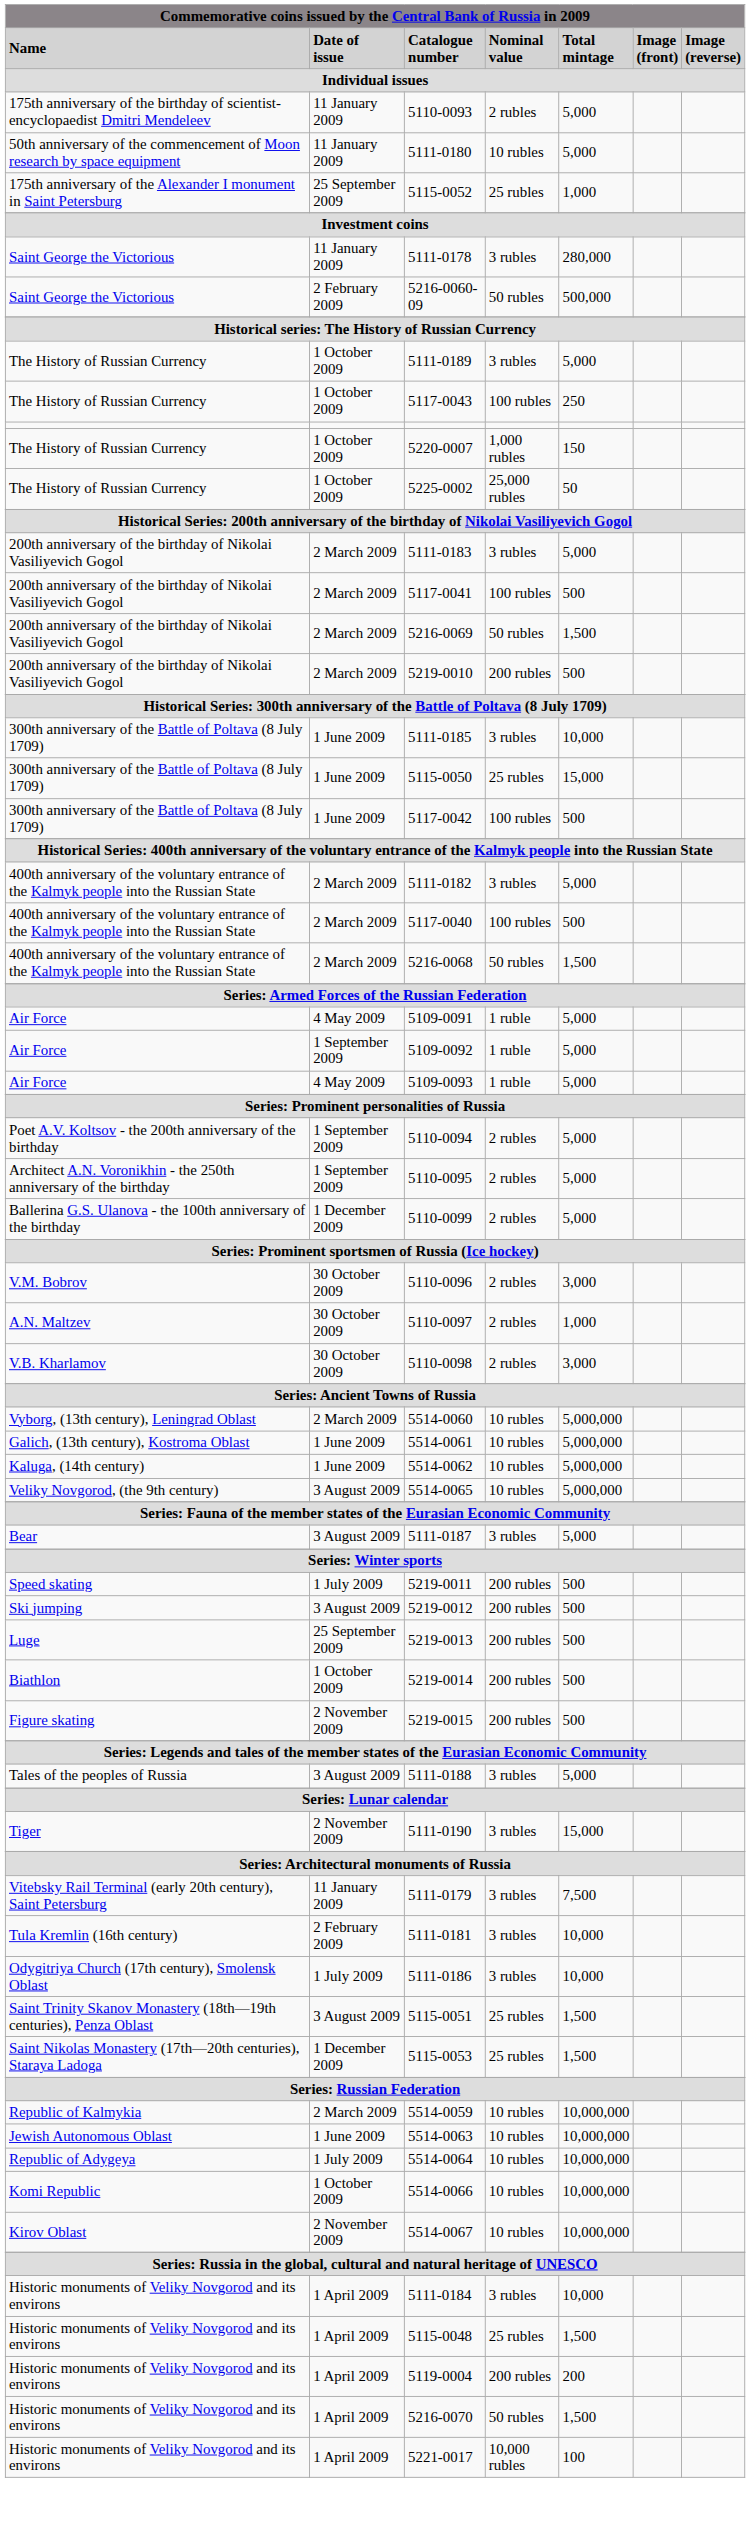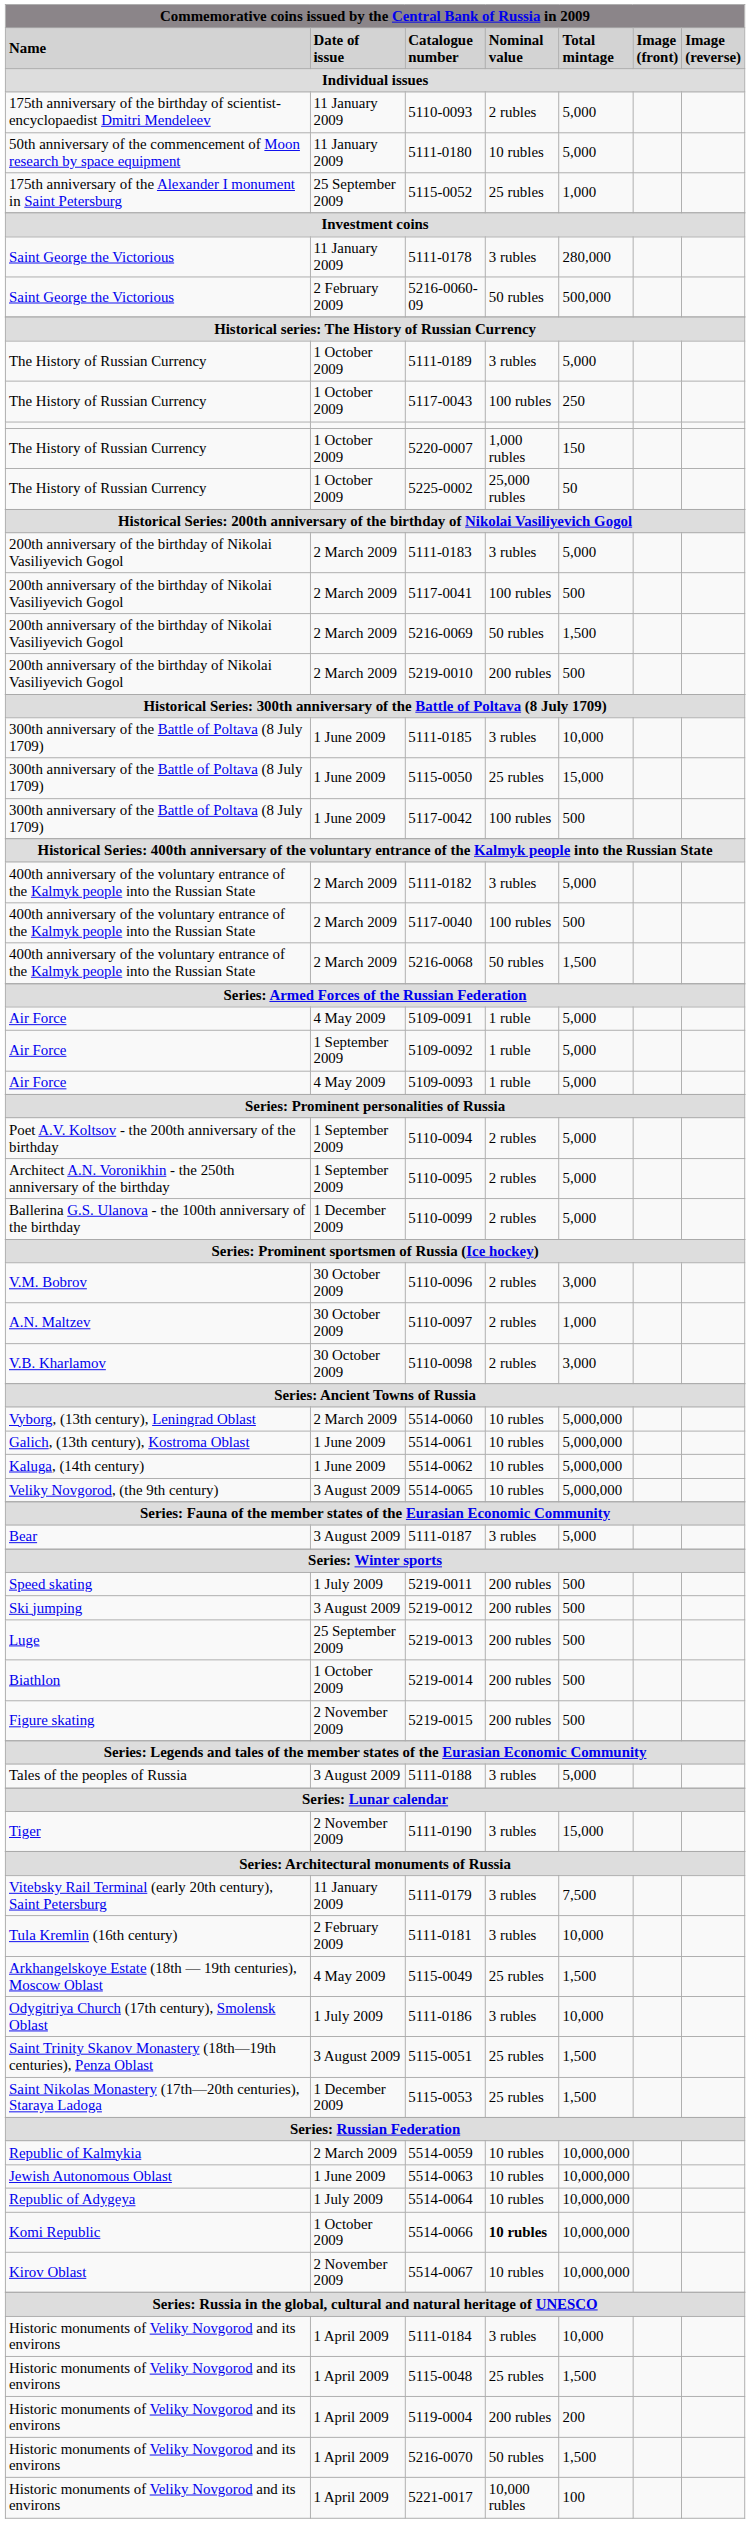 <table class="wikitable" style="width: 90%; border: #999 solid 1px; text-align: lcenter; margin-bottom: 0; margin: 1em auto 1em auto">
 <tr>
 <th colspan="7" style="background: #8B8589;"><strong>Commemorative coins issued by the <a href='#'>Central Bank of Russia</a> in 2009</strong></th>
 </tr>
 <tr style="font-weight:bold; background-color:#D3D3D3">
 <td><strong>Name</strong></td>
 <td><strong>Date of<br>issue</strong></td>
 <td><strong>Catalogue<br>number</strong></td>
 <td><strong>Nominal<br>value</strong></td>
 <td><strong>Total<br>mintage</strong></td>
 <td><strong>Image<br>(front)</strong></td>
 <td><strong>Image<br>(reverse)</strong></td>
 </tr>
 <tr style="font-weight:bold; background-color:#DDDDDD">
 <td colspan="7" style="text-align: center;">Individual issues</td>
 </tr>
 <tr>
 <td>175th anniversary of the birthday of scientist-encyclopaedist <a href='#'>Dmitri Mendeleev</a></td>
 <td>11 January 2009</td>
 <td>5110-0093</td>
 <td>2 rubles</td>
 <td>5,000</td>
 <td></td>
 <td></td>
 </tr>
 <tr>
 <td>50th anniversary of the commencement of <a href='#'>Moon</a> <a href='#'>research by space equipment</a></td>
 <td>11 January 2009</td>
 <td>5111-0180</td>
 <td>10 rubles</td>
 <td>5,000</td>
 <td></td>
 <td></td>
 </tr>
 <tr>
 <td>175th anniversary of the <a href='#'>Alexander I monument</a> in <a href='#'>Saint Petersburg</a></td>
 <td>25 September 2009</td>
 <td>5115-0052</td>
 <td>25 rubles</td>
 <td>1,000</td>
 <td></td>
 <td></td>
 </tr>
 <tr>
 </tr>
 <tr style="font-weight:bold; background-color:#DDDDDD">
 <td colspan="7" style="text-align: center;">Investment coins</td>
 </tr>
 <tr>
 <td><a href='#'>Saint George the Victorious</a></td>
 <td>11 January 2009</td>
 <td>5111-0178</td>
 <td>3 rubles</td>
 <td>280,000</td>
 <td></td>
 <td></td>
 </tr>
 <tr>
 <td><a href='#'>Saint George the Victorious</a></td>
 <td>2 February 2009</td>
 <td>5216-0060-09</td>
 <td>50 rubles</td>
 <td>500,000</td>
 <td></td>
 <td></td>
 </tr>
 <tr>
 </tr>
 <tr style="font-weight:bold; background-color:#DDDDDD">
 <td colspan="7" style="text-align: center;">Historical series: The History of Russian Currency</td>
 </tr>
 <tr>
 <td>The History of Russian Currency</td>
 <td>1 October 2009</td>
 <td>5111-0189</td>
 <td>3 rubles</td>
 <td>5,000</td>
 <td></td>
 <td></td>
 </tr>
 <tr>
 <td>The History of Russian Currency</td>
 <td>1 October 2009</td>
 <td>5117-0043</td>
 <td>100 rubles</td>
 <td>250</td>
 <td></td>
 <td></td>
 </tr>
 <tr>
 <td></td>
 <td></td>
 <td></td>
 <td></td>
 <td></td>
 <td></td>
 <td></td>
 </tr>
 <tr>
 <td>The History of Russian Currency</td>
 <td>1 October 2009</td>
 <td>5220-0007</td>
 <td>1,000 rubles</td>
 <td>150</td>
 <td></td>
 <td></td>
 </tr>
 <tr>
 <td>The History of Russian Currency</td>
 <td>1 October 2009</td>
 <td>5225-0002</td>
 <td>25,000 rubles</td>
 <td>50</td>
 <td></td>
 <td></td>
 </tr>
 <tr>
 </tr>
 <tr style="font-weight:bold; background-color:#DDDDDD">
 <td colspan="7" style="text-align: center;">Historical Series: 200th anniversary of the birthday of <a href='#'>Nikolai Vasiliyevich Gogol</a></td>
 </tr>
 <tr>
 <td>200th anniversary of the birthday of Nikolai Vasiliyevich Gogol</td>
 <td>2 March 2009</td>
 <td>5111-0183</td>
 <td>3 rubles</td>
 <td>5,000</td>
 <td></td>
 <td></td>
 </tr>
 <tr>
 <td>200th anniversary of the birthday of Nikolai Vasiliyevich Gogol</td>
 <td>2 March 2009</td>
 <td>5117-0041</td>
 <td>100 rubles</td>
 <td>500</td>
 <td></td>
 <td></td>
 </tr>
 <tr>
 <td>200th anniversary of the birthday of Nikolai Vasiliyevich Gogol</td>
 <td>2 March 2009</td>
 <td>5216-0069</td>
 <td>50 rubles</td>
 <td>1,500</td>
 <td></td>
 <td></td>
 </tr>
 <tr>
 <td>200th anniversary of the birthday of Nikolai Vasiliyevich Gogol</td>
 <td>2 March 2009</td>
 <td>5219-0010</td>
 <td>200 rubles</td>
 <td>500</td>
 <td></td>
 <td></td>
 </tr>
 <tr>
 </tr>
 <tr style="font-weight:bold; background-color:#DDDDDD">
 <td colspan="7" style="text-align: center;">Historical Series: 300th anniversary of the <a href='#'>Battle of Poltava</a> (8 July 1709)</td>
 </tr>
 <tr>
 <td>300th anniversary of the <a href='#'>Battle of Poltava</a> (8 July 1709)</td>
 <td>1 June 2009</td>
 <td>5111-0185</td>
 <td>3 rubles</td>
 <td>10,000</td>
 <td></td>
 <td></td>
 </tr>
 <tr>
 <td>300th anniversary of the <a href='#'>Battle of Poltava</a> (8 July 1709)</td>
 <td>1 June 2009</td>
 <td>5115-0050</td>
 <td>25 rubles</td>
 <td>15,000</td>
 <td></td>
 <td></td>
 </tr>
 <tr>
 <td>300th anniversary of the <a href='#'>Battle of Poltava</a> (8 July 1709)</td>
 <td>1 June 2009</td>
 <td>5117-0042</td>
 <td>100 rubles</td>
 <td>500</td>
 <td></td>
 <td></td>
 </tr>
 <tr>
 </tr>
 <tr style="font-weight:bold; background-color:#DDDDDD">
 <td colspan="7" style="text-align: center;">Historical Series: 400th anniversary of the voluntary entrance of the <a href='#'>Kalmyk people</a> into the Russian State</td>
 </tr>
 <tr>
 <td>400th anniversary of the voluntary entrance of the <a href='#'>Kalmyk people</a> into the Russian State</td>
 <td>2 March 2009</td>
 <td>5111-0182</td>
 <td>3 rubles</td>
 <td>5,000</td>
 <td></td>
 <td></td>
 </tr>
 <tr>
 <td>400th anniversary of the voluntary entrance of the <a href='#'>Kalmyk people</a> into the Russian State</td>
 <td>2 March 2009</td>
 <td>5117-0040</td>
 <td>100 rubles</td>
 <td>500</td>
 <td></td>
 <td></td>
 </tr>
 <tr>
 <td>400th anniversary of the voluntary entrance of the <a href='#'>Kalmyk people</a> into the Russian State</td>
 <td>2 March 2009</td>
 <td>5216-0068</td>
 <td>50 rubles</td>
 <td>1,500</td>
 <td></td>
 <td></td>
 </tr>
 <tr>
 </tr>
 <tr style="font-weight:bold; background-color:#DDDDDD">
 <td colspan="7" style="text-align: center;">Series: <a href='#'>Armed Forces of the Russian Federation</a></td>
 </tr>
 <tr>
 <td><a href='#'>Air Force</a></td>
 <td>4 May 2009</td>
 <td>5109-0091</td>
 <td>1 ruble</td>
 <td>5,000</td>
 <td></td>
 <td></td>
 </tr>
 <tr>
 <td><a href='#'>Air Force</a></td>
 <td>1 September 2009</td>
 <td>5109-0092</td>
 <td>1 ruble</td>
 <td>5,000</td>
 <td></td>
 <td></td>
 </tr>
 <tr>
 <td><a href='#'>Air Force</a></td>
 <td>4 May 2009</td>
 <td>5109-0093</td>
 <td>1 ruble</td>
 <td>5,000</td>
 <td></td>
 <td></td>
 </tr>
 <tr>
 </tr>
 <tr style="font-weight:bold; background-color:#DDDDDD">
 <td colspan="7" style="text-align: center;">Series: Prominent personalities of Russia</td>
 </tr>
 <tr>
 <td>Poet <a href='#'>A.V. Koltsov</a> - the 200th anniversary of the birthday</td>
 <td>1 September 2009</td>
 <td>5110-0094</td>
 <td>2 rubles</td>
 <td>5,000</td>
 <td></td>
 <td></td>
 </tr>
 <tr>
 <td>Architect <a href='#'>A.N. Voronikhin</a> - the 250th anniversary of the birthday</td>
 <td>1 September 2009</td>
 <td>5110-0095</td>
 <td>2 rubles</td>
 <td>5,000</td>
 <td></td>
 <td></td>
 </tr>
 <tr>
 <td>Ballerina <a href='#'>G.S. Ulanova</a> - the 100th anniversary of the birthday</td>
 <td>1 December 2009</td>
 <td>5110-0099</td>
 <td>2 rubles</td>
 <td>5,000</td>
 <td></td>
 <td></td>
 </tr>
 <tr>
 </tr>
 <tr style="font-weight:bold; background-color:#DDDDDD">
 <td colspan="7" style="text-align: center;">Series: Prominent sportsmen of Russia (<a href='#'>Ice hockey</a>)</td>
 </tr>
 <tr>
 <td><a href='#'>V.M. Bobrov</a></td>
 <td>30 October 2009</td>
 <td>5110-0096</td>
 <td>2 rubles</td>
 <td>3,000</td>
 <td></td>
 <td></td>
 </tr>
 <tr>
 <td><a href='#'>A.N. Maltzev</a></td>
 <td>30 October 2009</td>
 <td>5110-0097</td>
 <td>2 rubles</td>
 <td>1,000</td>
 <td></td>
 <td></td>
 </tr>
 <tr>
 <td><a href='#'>V.B. Kharlamov</a></td>
 <td>30 October 2009</td>
 <td>5110-0098</td>
 <td>2 rubles</td>
 <td>3,000</td>
 <td></td>
 <td></td>
 </tr>
 <tr>
 </tr>
 <tr style="font-weight:bold; background-color:#DDDDDD">
 <td colspan="7" style="text-align: center;">Series: Ancient Towns of Russia</td>
 </tr>
 <tr>
 <td><a href='#'>Vyborg</a>, (13th century), <a href='#'>Leningrad Oblast</a></td>
 <td>2 March 2009</td>
 <td>5514-0060</td>
 <td>10 rubles</td>
 <td>5,000,000</td>
 <td></td>
 <td></td>
 </tr>
 <tr>
 <td><a href='#'>Galich</a>, (13th century), <a href='#'>Kostroma Oblast</a></td>
 <td>1 June 2009</td>
 <td>5514-0061</td>
 <td>10 rubles</td>
 <td>5,000,000</td>
 <td></td>
 <td></td>
 </tr>
 <tr>
 <td><a href='#'>Kaluga</a>, (14th century)</td>
 <td>1 June 2009</td>
 <td>5514-0062</td>
 <td>10 rubles</td>
 <td>5,000,000</td>
 <td></td>
 <td></td>
 </tr>
 <tr>
 <td><a href='#'>Veliky Novgorod</a>, (the 9th century)</td>
 <td>3 August 2009</td>
 <td>5514-0065</td>
 <td>10 rubles</td>
 <td>5,000,000</td>
 <td></td>
 <td></td>
 </tr>
 <tr>
 </tr>
 <tr style="font-weight:bold; background-color:#DDDDDD">
 <td colspan="7" style="text-align: center;">Series: Fauna of the member states of the <a href='#'>Eurasian Economic Community</a></td>
 </tr>
 <tr>
 <td><a href='#'>Bear</a></td>
 <td>3 August 2009</td>
 <td>5111-0187</td>
 <td>3 rubles</td>
 <td>5,000</td>
 <td></td>
 <td></td>
 </tr>
 <tr>
 </tr>
 <tr style="font-weight:bold; background-color:#DDDDDD">
 <td colspan="7" style="text-align: center;">Series: <a href='#'>Winter sports</a></td>
 </tr>
 <tr>
 <td><a href='#'>Speed skating</a></td>
 <td>1 July 2009</td>
 <td>5219-0011</td>
 <td>200 rubles</td>
 <td>500</td>
 <td></td>
 <td></td>
 </tr>
 <tr>
 <td><a href='#'>Ski jumping</a></td>
 <td>3 August 2009</td>
 <td>5219-0012</td>
 <td>200 rubles</td>
 <td>500</td>
 <td></td>
 <td></td>
 </tr>
 <tr>
 <td><a href='#'>Luge</a></td>
 <td>25 September 2009</td>
 <td>5219-0013</td>
 <td>200 rubles</td>
 <td>500</td>
 <td></td>
 <td></td>
 </tr>
 <tr>
 <td><a href='#'>Biathlon</a></td>
 <td>1 October 2009</td>
 <td>5219-0014</td>
 <td>200 rubles</td>
 <td>500</td>
 <td></td>
 <td></td>
 </tr>
 <tr>
 <td><a href='#'>Figure skating</a></td>
 <td>2 November 2009</td>
 <td>5219-0015</td>
 <td>200 rubles</td>
 <td>500</td>
 <td></td>
 <td></td>
 </tr>
 <tr>
 </tr>
 <tr style="font-weight:bold; background-color:#DDDDDD">
 <td colspan="7" style="text-align: center;">Series: Legends and tales of the member states of the <a href='#'>Eurasian Economic Community</a></td>
 </tr>
 <tr>
 <td>Tales of the peoples of Russia</td>
 <td>3 August 2009</td>
 <td>5111-0188</td>
 <td>3 rubles</td>
 <td>5,000</td>
 <td></td>
 <td></td>
 </tr>
 <tr>
 </tr>
 <tr style="font-weight:bold; background-color:#DDDDDD">
 <td colspan="7" style="text-align: center;">Series: <a href='#'>Lunar calendar</a></td>
 </tr>
 <tr>
 <td><a href='#'>Tiger</a></td>
 <td>2 November 2009</td>
 <td>5111-0190</td>
 <td>3 rubles</td>
 <td>15,000</td>
 <td></td>
 <td></td>
 </tr>
 <tr>
 </tr>
 <tr style="font-weight:bold; background-color:#DDDDDD">
 <td colspan="7" style="text-align: center;">Series: Architectural monuments of Russia</td>
 </tr>
 <tr>
 <td><a href='#'>Vitebsky Rail Terminal</a> (early 20th century), <a href='#'>Saint Petersburg</a></td>
 <td>11 January 2009</td>
 <td>5111-0179</td>
 <td>3 rubles</td>
 <td>7,500</td>
 <td></td>
 <td></td>
 </tr>
 <tr>
 <td><a href='#'>Tula Kremlin</a> (16th century)</td>
 <td>2 February 2009</td>
 <td>5111-0181</td>
 <td>3 rubles</td>
 <td>10,000</td>
 <td></td>
 <td></td>
 </tr>
 <tr>
+<td><a href='#'>Arkhangelskoye Estate</a> (18th — 19th centuries), <a href='#'>Moscow Oblast</a></td>
+<td>4 May 2009</td>
+<td>5115-0049</td>
+<td>25 rubles</td>
+<td>1,500</td>
+<td></td>
+<td></td>
+</tr>
+<tr>
 <td><a href='#'>Odygitriya Church</a> (17th century), <a href='#'>Smolensk Oblast</a></td>
 <td>1 July 2009</td>
 <td>5111-0186</td>
 <td>3 rubles</td>
 <td>10,000</td>
 <td></td>
 <td></td>
 </tr>
 <tr>
 <td><a href='#'>Saint Trinity Skanov Monastery</a> (18th—19th centuries), <a href='#'>Penza Oblast</a></td>
 <td>3 August 2009</td>
 <td>5115-0051</td>
 <td>25 rubles</td>
 <td>1,500</td>
 <td></td>
 <td></td>
 </tr>
 <tr>
 <td><a href='#'>Saint Nikolas Monastery</a> (17th—20th centuries), <a href='#'>Staraya Ladoga</a></td>
 <td>1 December 2009</td>
 <td>5115-0053</td>
 <td>25 rubles</td>
 <td>1,500</td>
 <td></td>
 <td></td>
 </tr>
 <tr>
 </tr>
 <tr style="font-weight:bold; background-color:#DDDDDD">
 <td colspan="7" style="text-align: center;">Series: <a href='#'>Russian Federation</a></td>
 </tr>
 <tr>
 <td><a href='#'>Republic of Kalmykia</a></td>
 <td>2 March 2009</td>
 <td>5514-0059</td>
 <td>10 rubles</td>
 <td>10,000,000</td>
 <td></td>
 <td></td>
 </tr>
 <tr>
 <td><a href='#'>Jewish Autonomous Oblast</a></td>
 <td>1 June 2009</td>
 <td>5514-0063</td>
 <td>10 rubles</td>
 <td>10,000,000</td>
 <td></td>
 <td></td>
 </tr>
 <tr>
 <td><a href='#'>Republic of Adygeya</a></td>
 <td>1 July 2009</td>
 <td>5514-0064</td>
 <td>10 rubles</td>
 <td>10,000,000</td>
 <td></td>
 <td></td>
 </tr>
 <tr>
 <td><a href='#'>Komi Republic</a></td>
 <td>1 October 2009</td>
 <td>5514-0066</td>
-<td>10 rubles</td>
+<td><strong>10 rubles</strong></td>
 <td>10,000,000</td>
 <td></td>
 <td></td>
 </tr>
 <tr>
 <td><a href='#'>Kirov Oblast</a></td>
 <td>2 November 2009</td>
 <td>5514-0067</td>
 <td>10 rubles</td>
 <td>10,000,000</td>
 <td></td>
 <td></td>
 </tr>
 <tr>
 </tr>
 <tr style="font-weight:bold; background-color:#DDDDDD">
 <td colspan="7" style="text-align: center;">Series: Russia in the global, cultural and natural heritage of <a href='#'>UNESCO</a></td>
 </tr>
 <tr>
 <td>Historic monuments of <a href='#'>Veliky Novgorod</a> and its environs</td>
 <td>1 April 2009</td>
 <td>5111-0184</td>
 <td>3 rubles</td>
 <td>10,000</td>
 <td></td>
 <td></td>
 </tr>
 <tr>
 <td>Historic monuments of <a href='#'>Veliky Novgorod</a> and its environs</td>
 <td>1 April 2009</td>
 <td>5115-0048</td>
 <td>25 rubles</td>
 <td>1,500</td>
 <td></td>
 <td></td>
 </tr>
 <tr>
 <td>Historic monuments of <a href='#'>Veliky Novgorod</a> and its environs</td>
 <td>1 April 2009</td>
 <td>5119-0004</td>
 <td>200 rubles</td>
 <td>200</td>
 <td></td>
 <td></td>
 </tr>
 <tr>
 <td>Historic monuments of <a href='#'>Veliky Novgorod</a> and its environs</td>
 <td>1 April 2009</td>
 <td>5216-0070</td>
 <td>50 rubles</td>
 <td>1,500</td>
 <td></td>
 <td></td>
 </tr>
 <tr>
 <td>Historic monuments of <a href='#'>Veliky Novgorod</a> and its environs</td>
 <td>1 April 2009</td>
 <td>5221-0017</td>
 <td>10,000 rubles</td>
 <td>100</td>
 <td></td>
 <td></td>
 </tr>
 </table>
